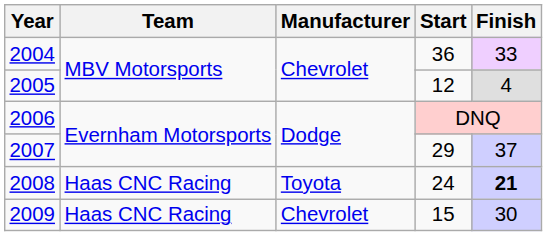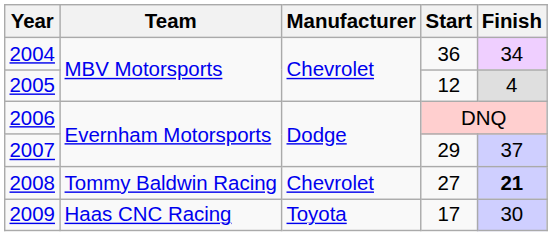 <table class="wikitable" style="font-size: 90%;">
 <tr>
 <th>Year</th>
 <th>Team</th>
 <th>Manufacturer</th>
 <th>Start</th>
 <th>Finish</th>
 </tr>
 <tr>
 <td><a href='#'>2004</a></td>
 <td rowspan=2><a href='#'>MBV Motorsports</a></td>
 <td rowspan=2><a href='#'>Chevrolet</a></td>
 <td align=center>36</td>
-<td align=center style="background:#EFCFFF;">33</td>
+<td align=center style="background:#EFCFFF;">34</td>
 </tr>
 <tr>
 <td><a href='#'>2005</a></td>
 <td align=center>12</td>
 <td align=center style="background:#DFDFDF;">4</td>
 </tr>
 <tr>
 <td><a href='#'>2006</a></td>
 <td rowspan=2><a href='#'>Evernham Motorsports</a></td>
 <td rowspan=2><a href='#'>Dodge</a></td>
 <td align=center colspan=2 style="background:#FFCFCF;">DNQ</td>
 </tr>
 <tr>
 <td><a href='#'>2007</a></td>
 <td align=center>29</td>
 <td align=center style="background:#CFCFFF;">37</td>
 </tr>
 <tr>
 <td><a href='#'>2008</a></td>
-<td><a href='#'>Haas CNC Racing</a></td>
-<td><a href='#'>Toyota</a></td>
-<td align=center>24</td>
+<td><a href='#'>Tommy Baldwin Racing</a></td>
+<td><a href='#'>Chevrolet</a></td>
+<td align=center>27</td>
 <td align=center style="background:#CFCFFF;"><strong>21</strong></td>
 </tr>
 <tr>
 <td><a href='#'>2009</a></td>
 <td><a href='#'>Haas CNC Racing</a></td>
-<td><a href='#'>Chevrolet</a></td>
-<td align=center>15</td>
+<td><a href='#'>Toyota</a></td>
+<td align=center>17</td>
 <td align=center style="background:#CFCFFF;">30</td>
 </tr>
 </table>
